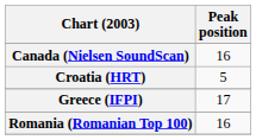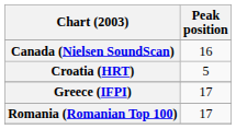 <table class="wikitable sortable plainrowheaders" style="text-align:center">
 <tr>
 <th scope="col">Chart (2003)</th>
 <th scope="col">Peak<br>position</th>
 </tr>
 <tr>
 </tr>
 <tr>
 </tr>
 <tr>
 </tr>
 <tr>
 </tr>
 <tr>
 </tr>
 <tr>
 <th scope="row">Canada (<a href='#'>Nielsen SoundScan</a>)</th>
 <td>16</td>
 </tr>
 <tr>
 <th scope=row>Croatia (<a href='#'>HRT</a>)</th>
 <td>5</td>
 </tr>
 <tr>
 </tr>
 <tr>
 </tr>
 <tr>
 </tr>
 <tr>
 <th scope="row">Greece (<a href='#'>IFPI</a>)</th>
 <td>17</td>
 </tr>
 <tr>
 </tr>
 <tr>
 </tr>
 <tr>
 </tr>
 <tr>
 </tr>
 <tr>
 </tr>
 <tr>
 <th scope="row">Romania (<a href='#'>Romanian Top 100</a>)</th>
-<td>16</td>
+<td>17</td>
 </tr>
 <tr>
 </tr>
 <tr>
 </tr>
 <tr>
 </tr>
 <tr>
 </tr>
 <tr>
 </tr>
 <tr>
 </tr>
 <tr>
 </tr>
 <tr>
 </tr>
 <tr>
 </tr>
 </table>
